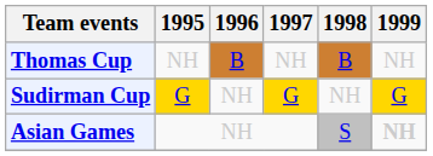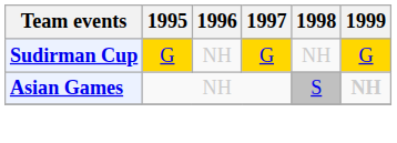 <table class="wikitable" style="font-size: 90%; text-align:center">
 <tr>
 <th>Team events</th>
 <th>1995</th>
 <th>1996</th>
 <th>1997</th>
 <th>1998</th>
 <th>1999</th>
-</tr>
-<tr>
-<td bgcolor="#ECF2FF"; align="left"><strong><a href='#'>Thomas Cup</a></strong></td>
-<td style=color:#ccc>NH</td>
-<td bgcolor=CD7F32><a href='#'>B</a></td>
-<td style=color:#ccc>NH</td>
-<td bgcolor=CD7F32><a href='#'>B</a></td>
-<td style=color:#ccc>NH</td>
 </tr>
 <tr>
 <td bgcolor="#ECF2FF"; align="left"><strong><a href='#'>Sudirman Cup</a></strong></td>
 <td bgcolor=gold><a href='#'>G</a></td>
 <td style=color:#ccc>NH</td>
 <td bgcolor=gold><a href='#'>G</a></td>
 <td style=color:#ccc>NH</td>
 <td bgcolor=gold><a href='#'>G</a></td>
 </tr>
 <tr>
 <td bgcolor="#ECF2FF"; align="left"><strong><a href='#'>Asian Games</a></strong></td>
 <td colspan="3" style=color:#ccc>NH</td>
 <td bgcolor=silver><a href='#'>S</a></td>
 <td style=color:#ccc><strong>NH</strong></td>
 </tr>
 <tr>
 </tr>
 </table>
